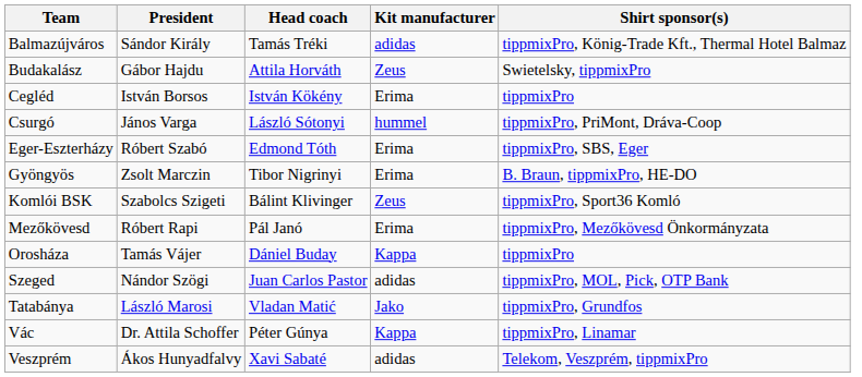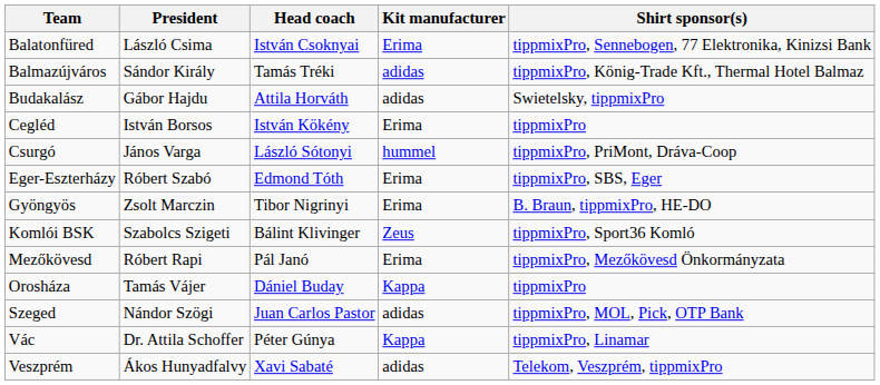 <table class="wikitable sortable" left; style="font-size:95%;">
 <tr>
 <th>Team</th>
 <th>President</th>
 <th>Head coach</th>
 <th>Kit manufacturer</th>
 <th>Shirt sponsor(s)</th>
+</tr>
+<tr>
+<td> Balatonfüred</td>
+<td>László Csima</td>
+<td> <a href='#'>István Csoknyai</a></td>
+<td><a href='#'>Erima</a></td>
+<td><a href='#'>tippmixPro</a>, <a href='#'>Sennebogen</a>, 77 Elektronika, Kinizsi Bank</td>
 </tr>
 <tr>
 <td> Balmazújváros</td>
 <td>Sándor Király</td>
 <td> Tamás Tréki</td>
 <td><a href='#'>adidas</a></td>
 <td><a href='#'>tippmixPro</a>, König-Trade Kft., Thermal Hotel Balmaz</td>
 </tr>
 <tr>
 <td> Budakalász</td>
 <td>Gábor Hajdu</td>
 <td> <a href='#'>Attila Horváth</a></td>
-<td><a href='#'>Zeus</a></td>
+<td>adidas</td>
 <td>Swietelsky, <a href='#'>tippmixPro</a></td>
 </tr>
 <tr>
 <td> Cegléd</td>
 <td>István Borsos</td>
 <td> <a href='#'>István Kökény</a></td>
 <td>Erima</td>
 <td><a href='#'>tippmixPro</a></td>
 </tr>
 <tr>
 <td> Csurgó</td>
 <td>János Varga</td>
 <td> <a href='#'>László Sótonyi</a></td>
 <td><a href='#'>hummel</a></td>
 <td><a href='#'>tippmixPro</a>, PriMont, Dráva-Coop</td>
 </tr>
 <tr>
 <td> Eger-Eszterházy</td>
 <td>Róbert Szabó</td>
 <td> <a href='#'>Edmond Tóth</a></td>
 <td>Erima</td>
 <td><a href='#'>tippmixPro</a>, SBS, <a href='#'>Eger</a></td>
 </tr>
 <tr>
 <td> Gyöngyös</td>
 <td>Zsolt Marczin</td>
 <td> Tibor Nigrinyi</td>
 <td>Erima</td>
 <td><a href='#'>B. Braun</a>, <a href='#'>tippmixPro</a>, HE-DO</td>
 </tr>
 <tr>
 <td> Komlói BSK</td>
 <td>Szabolcs Szigeti</td>
 <td> Bálint Klivinger</td>
 <td><a href='#'>Zeus</a></td>
 <td><a href='#'>tippmixPro</a>, Sport36 Komló</td>
 </tr>
 <tr>
 <td> Mezőkövesd</td>
 <td>Róbert Rapi</td>
 <td> Pál Janó</td>
 <td>Erima</td>
 <td><a href='#'>tippmixPro</a>, <a href='#'>Mezőkövesd</a> Önkormányzata</td>
 </tr>
 <tr>
 <td> Orosháza</td>
 <td>Tamás Vájer</td>
 <td> <a href='#'>Dániel Buday</a></td>
 <td><a href='#'>Kappa</a></td>
 <td><a href='#'>tippmixPro</a></td>
 </tr>
 <tr>
 <td> Szeged</td>
 <td>Nándor Szögi</td>
 <td> <a href='#'>Juan Carlos Pastor</a></td>
 <td>adidas</td>
 <td><a href='#'>tippmixPro</a>, <a href='#'>MOL</a>, <a href='#'>Pick</a>, <a href='#'>OTP Bank</a></td>
 </tr>
 <tr>
-<td> Tatabánya</td>
-<td><a href='#'>László Marosi</a></td>
-<td> <a href='#'>Vladan Matić</a></td>
-<td><a href='#'>Jako</a></td>
-<td><a href='#'>tippmixPro</a>, <a href='#'>Grundfos</a></td>
-</tr>
-<tr>
 <td> Vác</td>
 <td>Dr. Attila Schoffer</td>
 <td> Péter Gúnya</td>
 <td><a href='#'>Kappa</a></td>
 <td><a href='#'>tippmixPro</a>, <a href='#'>Linamar</a></td>
 </tr>
 <tr>
 <td> Veszprém</td>
 <td>Ákos Hunyadfalvy</td>
 <td> <a href='#'>Xavi Sabaté</a></td>
 <td>adidas</td>
 <td><a href='#'>Telekom</a>, <a href='#'>Veszprém</a>, <a href='#'>tippmixPro</a></td>
 </tr>
 </table>
